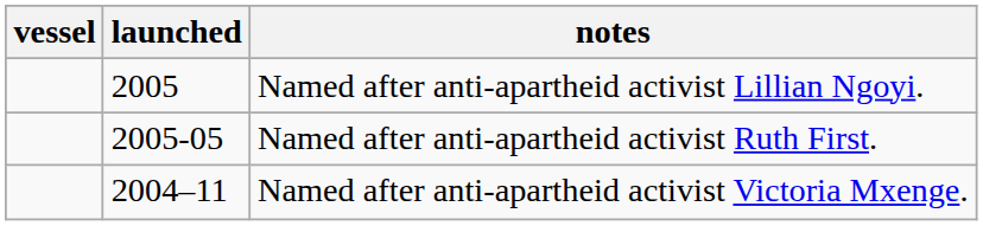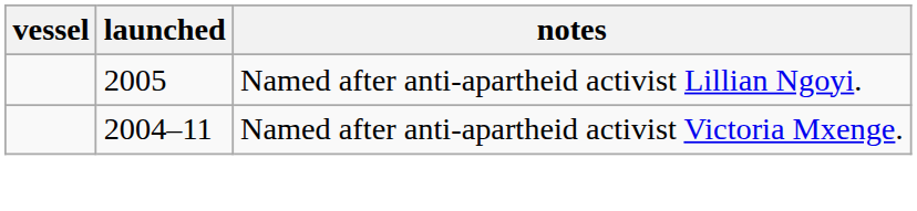 <table class="wikitable">
 <tr>
 <th>vessel</th>
 <th>launched</th>
 <th>notes</th>
 </tr>
 <tr>
 <td></td>
 <td>2005</td>
 <td>Named after anti-apartheid activist <a href='#'>Lillian Ngoyi</a>.</td>
 </tr>
 <tr>
 <td></td>
-<td>2005-05</td>
-<td>Named after anti-apartheid activist <a href='#'>Ruth First</a>.</td>
-</tr>
-<tr>
-<td></td>
 <td>2004–11</td>
 <td>Named after anti-apartheid activist <a href='#'>Victoria Mxenge</a>.</td>
 </tr>
 </table>
